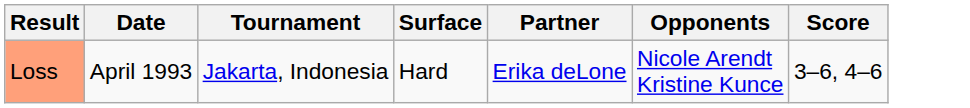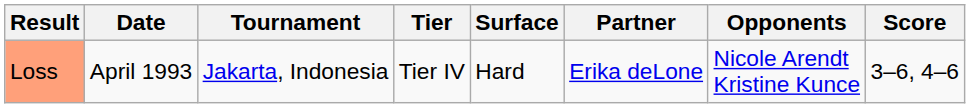 <table class="sortable wikitable">
 <tr>
 <th>Result</th>
 <th>Date</th>
 <th>Tournament</th>
+<th>Tier</th>
 <th>Surface</th>
 <th>Partner</th>
 <th>Opponents</th>
 <th class="unsortable">Score</th>
 </tr>
 <tr>
 <td style="background:#FFA07A;">Loss</td>
 <td>April 1993</td>
 <td><a href='#'>Jakarta</a>, Indonesia</td>
+<td>Tier IV</td>
 <td>Hard</td>
 <td> <a href='#'>Erika deLone</a></td>
 <td> <a href='#'>Nicole Arendt</a><br>  <a href='#'>Kristine Kunce</a></td>
 <td>3–6, 4–6</td>
 </tr>
 </table>
